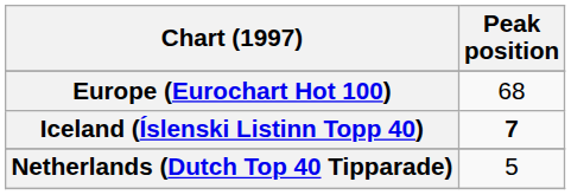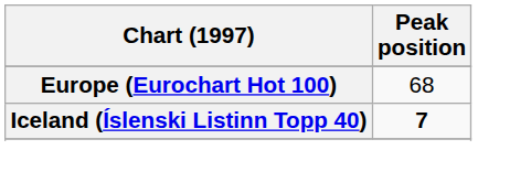 <table class="wikitable sortable plainrowheaders" style="text-align:center">
 <tr>
 <th scope="col">Chart (1997)</th>
 <th scope="col">Peak<br>position</th>
 </tr>
 <tr>
 </tr>
 <tr>
 </tr>
 <tr>
 <th scope="row">Europe (<a href='#'>Eurochart Hot 100</a>)</th>
 <td>68</td>
 </tr>
 <tr>
 <th scope="row">Iceland (<a href='#'>Íslenski Listinn Topp 40</a>)</th>
 <td><strong>7</strong></td>
 </tr>
 <tr>
 </tr>
 <tr>
-<th scope="row">Netherlands (<a href='#'>Dutch Top 40</a> Tipparade)</th>
-<td>5</td>
-</tr>
-<tr>
 </tr>
 <tr>
 </tr>
 <tr>
 </tr>
 </table>
